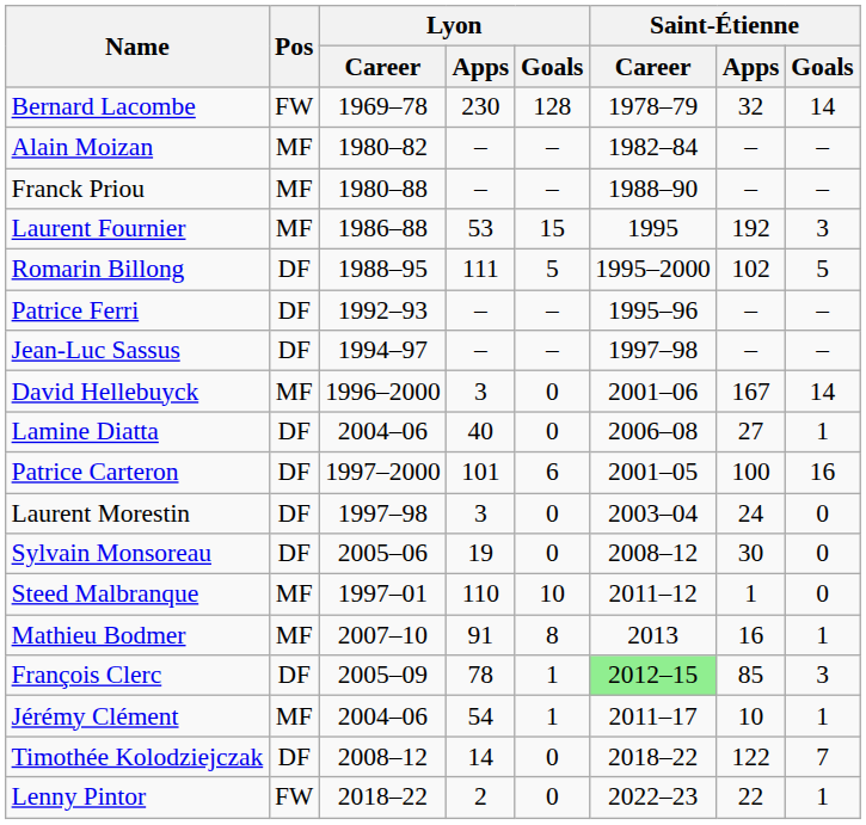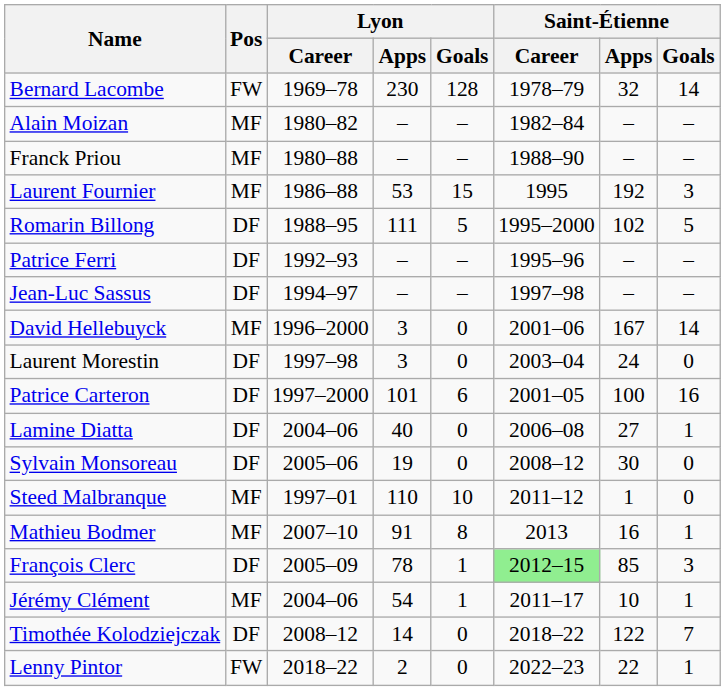 <table class="wikitable" style="text-align: center">
 <tr>
 <th rowspan=2>Name</th>
 <th rowspan=2>Pos</th>
 <th colspan=3>Lyon</th>
 <th colspan=3>Saint-Étienne</th>
 </tr>
 <tr>
 <th>Career</th>
 <th>Apps</th>
 <th>Goals</th>
 <th>Career</th>
 <th>Apps</th>
 <th>Goals</th>
 </tr>
 <tr>
 <td align=left> <a href='#'>Bernard Lacombe</a></td>
 <td>FW</td>
 <td>1969–78</td>
 <td>230</td>
 <td>128</td>
 <td>1978–79</td>
 <td>32</td>
 <td>14</td>
 </tr>
 <tr>
 <td align=left> <a href='#'>Alain Moizan</a></td>
 <td>MF</td>
 <td>1980–82</td>
 <td>–</td>
 <td>–</td>
 <td>1982–84</td>
 <td>–</td>
 <td>–</td>
 </tr>
 <tr>
 <td align=left> Franck Priou</td>
 <td>MF</td>
 <td>1980–88</td>
 <td>–</td>
 <td>–</td>
 <td>1988–90</td>
 <td>–</td>
 <td>–</td>
 </tr>
 <tr>
 <td align=left> <a href='#'>Laurent Fournier</a></td>
 <td>MF</td>
 <td>1986–88</td>
 <td>53</td>
 <td>15</td>
 <td>1995</td>
 <td>192</td>
 <td>3</td>
 </tr>
 <tr>
 <td align=left> <a href='#'>Romarin Billong</a></td>
 <td>DF</td>
 <td>1988–95</td>
 <td>111</td>
 <td>5</td>
 <td>1995–2000</td>
 <td>102</td>
 <td>5</td>
 </tr>
 <tr>
 <td align=left> <a href='#'>Patrice Ferri</a></td>
 <td>DF</td>
 <td>1992–93</td>
 <td>–</td>
 <td>–</td>
 <td>1995–96</td>
 <td>–</td>
 <td>–</td>
 </tr>
 <tr>
 <td align=left> <a href='#'>Jean-Luc Sassus</a></td>
 <td>DF</td>
 <td>1994–97</td>
 <td>–</td>
 <td>–</td>
 <td>1997–98</td>
 <td>–</td>
 <td>–</td>
 </tr>
 <tr>
 <td align=left> <a href='#'>David Hellebuyck</a></td>
 <td>MF</td>
 <td>1996–2000</td>
 <td>3</td>
 <td>0</td>
 <td>2001–06</td>
 <td>167</td>
 <td>14</td>
 </tr>
 <tr>
-<td align=left> <a href='#'>Lamine Diatta</a></td>
+<td align=left> Laurent Morestin</td>
 <td>DF</td>
-<td>2004–06</td>
-<td>40</td>
+<td>1997–98</td>
+<td>3</td>
 <td>0</td>
-<td>2006–08</td>
-<td>27</td>
-<td>1</td>
+<td>2003–04</td>
+<td>24</td>
+<td>0</td>
 </tr>
 <tr>
 <td align=left> <a href='#'>Patrice Carteron</a></td>
 <td>DF</td>
 <td>1997–2000</td>
 <td>101</td>
 <td>6</td>
 <td>2001–05</td>
 <td>100</td>
 <td>16</td>
 </tr>
 <tr>
-<td align=left> Laurent Morestin</td>
+<td align=left> <a href='#'>Lamine Diatta</a></td>
 <td>DF</td>
-<td>1997–98</td>
-<td>3</td>
+<td>2004–06</td>
+<td>40</td>
 <td>0</td>
-<td>2003–04</td>
-<td>24</td>
-<td>0</td>
+<td>2006–08</td>
+<td>27</td>
+<td>1</td>
 </tr>
 <tr>
 <td align=left> <a href='#'>Sylvain Monsoreau</a></td>
 <td>DF</td>
 <td>2005–06</td>
 <td>19</td>
 <td>0</td>
 <td>2008–12</td>
 <td>30</td>
 <td>0</td>
 </tr>
 <tr>
 <td align=left> <a href='#'>Steed Malbranque</a></td>
 <td>MF</td>
 <td>1997–01</td>
 <td>110</td>
 <td>10</td>
 <td>2011–12</td>
 <td>1</td>
 <td>0</td>
 </tr>
 <tr>
 <td align=left> <a href='#'>Mathieu Bodmer</a></td>
 <td>MF</td>
 <td>2007–10</td>
 <td>91</td>
 <td>8</td>
 <td>2013</td>
 <td>16</td>
 <td>1</td>
 </tr>
 <tr>
 <td align=left> <a href='#'>François Clerc</a></td>
 <td>DF</td>
 <td>2005–09</td>
 <td>78</td>
 <td>1</td>
 <td style="background: lightgreen;">2012–15</td>
 <td>85</td>
 <td>3</td>
 </tr>
 <tr>
 <td align=left> <a href='#'>Jérémy Clément</a></td>
 <td>MF</td>
 <td>2004–06</td>
 <td>54</td>
 <td>1</td>
 <td>2011–17</td>
 <td>10</td>
 <td>1</td>
 </tr>
 <tr>
 <td align=left> <a href='#'>Timothée Kolodziejczak</a></td>
 <td>DF</td>
 <td>2008–12</td>
 <td>14</td>
 <td>0</td>
 <td>2018–22</td>
 <td>122</td>
 <td>7</td>
 </tr>
 <tr>
 <td align=left> <a href='#'>Lenny Pintor</a></td>
 <td>FW</td>
 <td>2018–22</td>
 <td>2</td>
 <td>0</td>
 <td>2022–23</td>
 <td>22</td>
 <td>1</td>
 </tr>
 </table>
